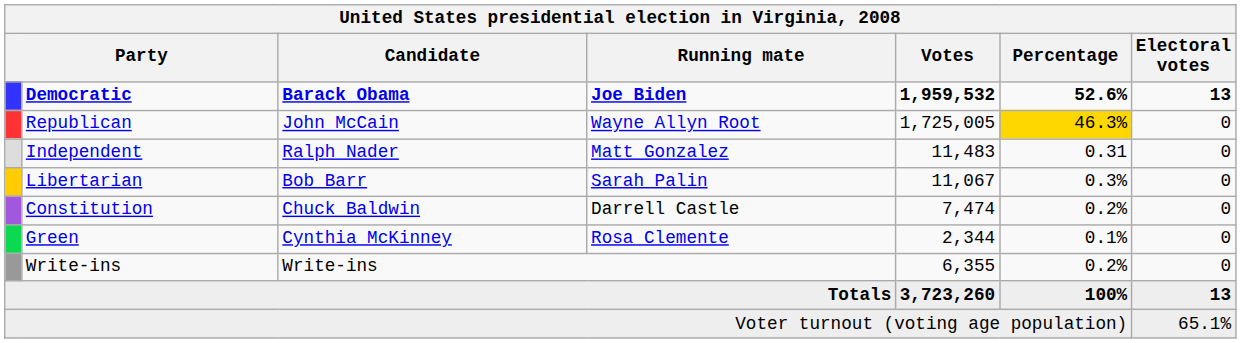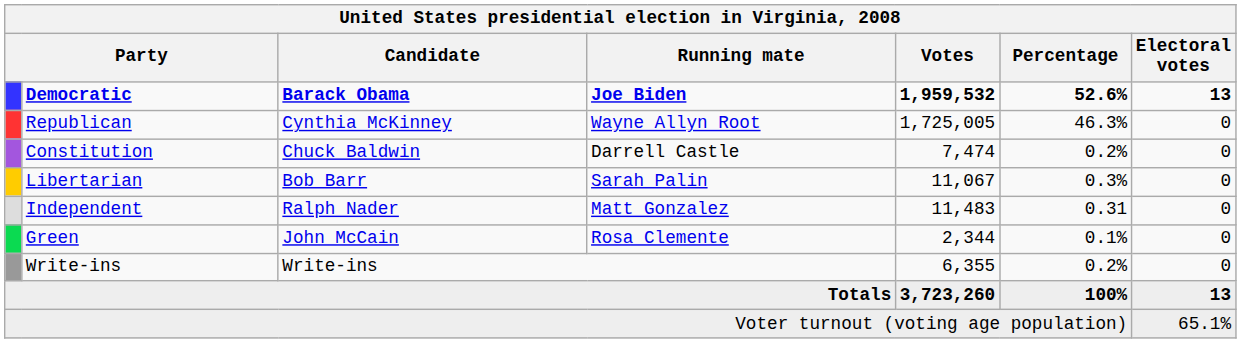 <table class="wikitable" style="font-size:95%;">
 <tr>
 <th colspan="7">United States presidential election in Virginia, 2008</th>
 </tr>
 <tr>
 <th colspan="2" style="width: 15em">Party</th>
 <th style="width: 17em">Candidate</th>
 <th style="width: 17em">Running mate</th>
 <th style="width: 5em">Votes</th>
 <th style="width: 7em">Percentage</th>
 <th style="width: 5em">Electoral votes</th>
 </tr>
 <tr>
 <th style="background:#33f; width:3px;"></th>
 <td style="width: 130px"><strong><a href='#'>Democratic</a></strong></td>
 <td><strong><a href='#'>Barack Obama</a></strong></td>
 <td><strong><a href='#'>Joe Biden</a></strong></td>
 <td style="text-align:right;"><strong>1,959,532</strong></td>
 <td style="text-align:right;"><strong>52.6%</strong></td>
 <td style="text-align:right;"><strong>13</strong></td>
 </tr>
 <tr>
 <th style="background:#f33; width:3px;"></th>
 <td style="width: 130px"><a href='#'>Republican</a></td>
-<td><a href='#'>John McCain</a></td>
+<td><a href='#'>Cynthia McKinney</a></td>
 <td><a href='#'>Wayne Allyn Root</a></td>
 <td style="text-align:right;">1,725,005</td>
-<td style="background: gold; text-align:right;">46.3%</td>
+<td style="text-align:right;">46.3%</td>
+<td style="text-align:right;">0</td>
+</tr>
+<tr>
+<th style="background:#a356de; width:3px;"></th>
+<td style="width: 130px"><a href='#'>Constitution</a></td>
+<td><a href='#'>Chuck Baldwin</a></td>
+<td>Darrell Castle</td>
+<td style="text-align:right;">7,474</td>
+<td style="text-align:right;">0.2%</td>
+<td style="text-align:right;">0</td>
+</tr>
+<tr>
+<th style="background:#fc0; width:3px;"></th>
+<td style="width: 130px"><a href='#'>Libertarian</a></td>
+<td><a href='#'>Bob Barr</a></td>
+<td><a href='#'>Sarah Palin</a></td>
+<td style="text-align:right;">11,067</td>
+<td style="text-align:right;">0.3%</td>
 <td style="text-align:right;">0</td>
 </tr>
 <tr>
 <th style="background:#ddd; width:3px;"></th>
 <td style="width: 130px"><a href='#'>Independent</a></td>
 <td><a href='#'>Ralph Nader</a></td>
 <td><a href='#'>Matt Gonzalez</a></td>
 <td style="text-align:right;">11,483</td>
 <td style="text-align:right;">0.31</td>
 <td style="text-align:right;">0</td>
 </tr>
 <tr>
-<th style="background:#fc0; width:3px;"></th>
-<td style="width: 130px"><a href='#'>Libertarian</a></td>
-<td><a href='#'>Bob Barr</a></td>
-<td><a href='#'>Sarah Palin</a></td>
-<td style="text-align:right;">11,067</td>
-<td style="text-align:right;">0.3%</td>
-<td style="text-align:right;">0</td>
-</tr>
-<tr>
-<th style="background:#a356de; width:3px;"></th>
-<td style="width: 130px"><a href='#'>Constitution</a></td>
-<td><a href='#'>Chuck Baldwin</a></td>
-<td>Darrell Castle</td>
-<td style="text-align:right;">7,474</td>
-<td style="text-align:right;">0.2%</td>
-<td style="text-align:right;">0</td>
-</tr>
-<tr>
 <th style="background:#0bda51; width:3px;"></th>
 <td style="width: 130px"><a href='#'>Green</a></td>
-<td><a href='#'>Cynthia McKinney</a></td>
+<td><a href='#'>John McCain</a></td>
 <td><a href='#'>Rosa Clemente</a></td>
 <td style="text-align:right;">2,344</td>
 <td style="text-align:right;">0.1%</td>
 <td style="text-align:right;">0</td>
 </tr>
 <tr>
 <th style="background:#999; width:3px;"></th>
 <td style="width: 130px">Write-ins</td>
 <td colspan="2">Write-ins</td>
 <td style="text-align:right;">6,355</td>
 <td style="text-align:right;">0.2%</td>
 <td style="text-align:right;">0</td>
 </tr>
 <tr style="background:#eee; text-align:right;">
 <td colspan="4"><strong>Totals</strong></td>
 <td><strong>3,723,260</strong></td>
 <td><strong>100%</strong></td>
 <td><strong>13</strong></td>
 </tr>
 <tr style="background:#eee; text-align:right;">
 <td colspan="6">Voter turnout (voting age population)</td>
 <td>65.1%</td>
 </tr>
 </table>
